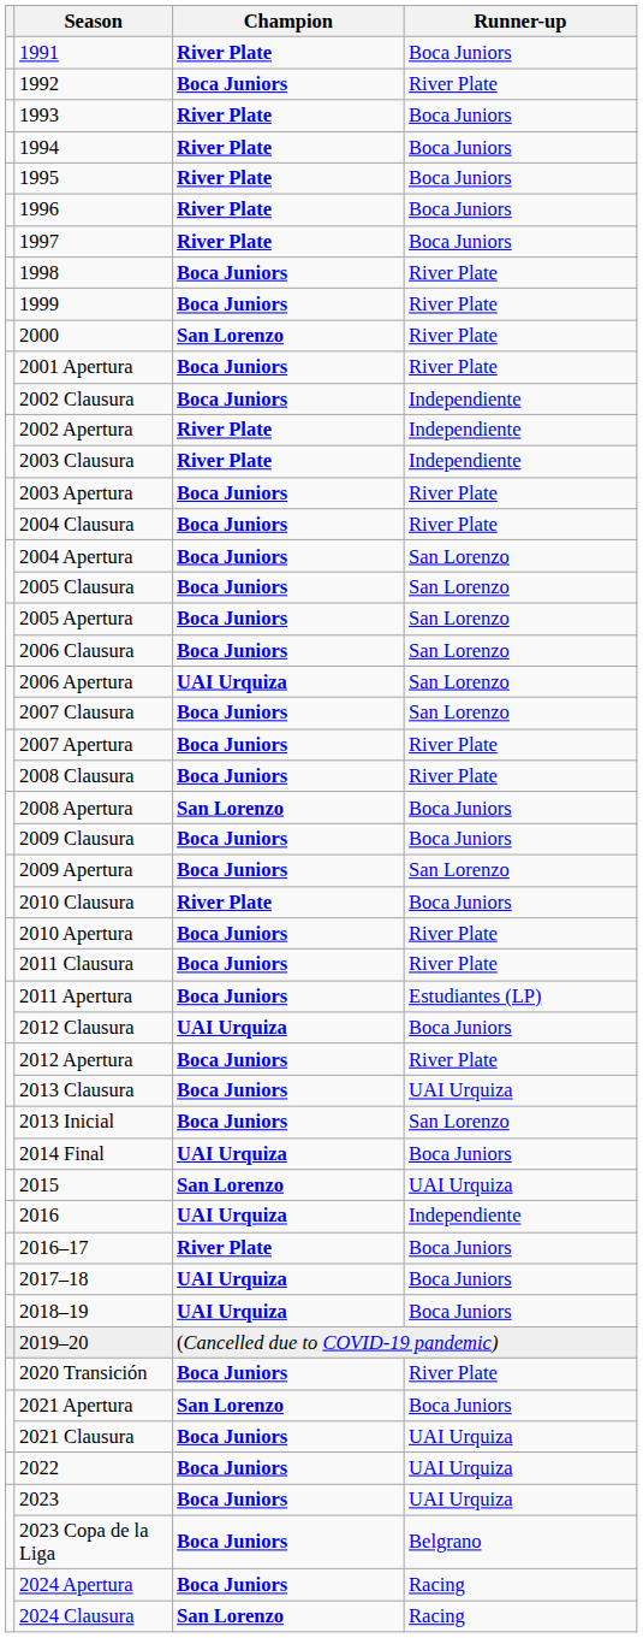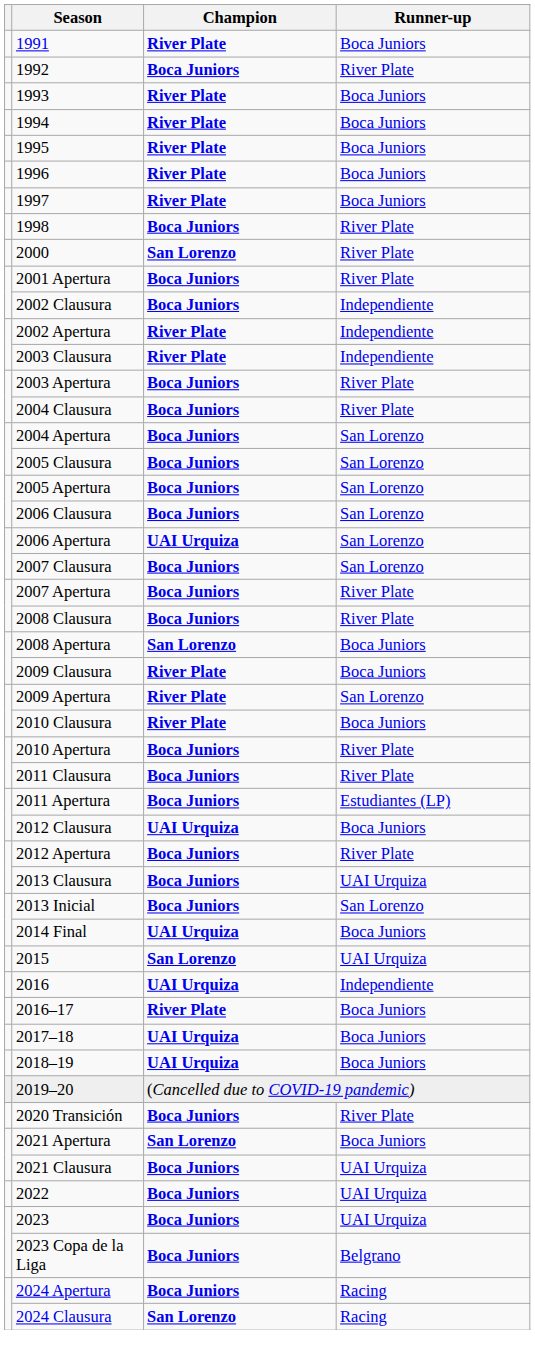 <table class="sortable wikitable">
 <tr>
 <th width=></th>
 <th width=120px>Season</th>
 <th width=180px>Champion</th>
 <th width=180px>Runner-up</th>
 </tr>
 <tr>
 <td></td>
 <td><a href='#'>1991</a></td>
 <td><strong><a href='#'>River Plate</a> </strong> </td>
 <td><a href='#'>Boca Juniors</a></td>
 </tr>
 <tr>
 <td></td>
 <td>1992</td>
 <td><strong><a href='#'>Boca Juniors</a> </strong> </td>
 <td><a href='#'>River Plate</a></td>
 </tr>
 <tr>
 <td></td>
 <td>1993</td>
 <td><strong><a href='#'>River Plate</a> </strong> </td>
 <td><a href='#'>Boca Juniors</a></td>
 </tr>
 <tr>
 <td></td>
 <td>1994</td>
 <td><strong><a href='#'>River Plate</a> </strong> </td>
 <td><a href='#'>Boca Juniors</a></td>
 </tr>
 <tr>
 <td></td>
 <td>1995</td>
 <td><strong><a href='#'>River Plate</a> </strong> </td>
 <td><a href='#'>Boca Juniors</a></td>
 </tr>
 <tr>
 <td></td>
 <td>1996</td>
 <td><strong><a href='#'>River Plate</a> </strong> </td>
 <td><a href='#'>Boca Juniors</a></td>
 </tr>
 <tr>
 <td></td>
 <td>1997</td>
 <td><strong><a href='#'>River Plate</a> </strong> </td>
 <td><a href='#'>Boca Juniors</a></td>
 </tr>
 <tr>
 <td></td>
 <td>1998</td>
-<td><strong><a href='#'>Boca Juniors</a> </strong> </td>
-<td><a href='#'>River Plate</a></td>
-</tr>
-<tr>
-<td></td>
-<td>1999</td>
 <td><strong><a href='#'>Boca Juniors</a> </strong> </td>
 <td><a href='#'>River Plate</a></td>
 </tr>
 <tr>
 <td></td>
 <td>2000</td>
 <td><strong><a href='#'>San Lorenzo</a></strong> </td>
 <td><a href='#'>River Plate</a></td>
 </tr>
 <tr>
 <td rowspan=2></td>
 <td>2001 Apertura</td>
 <td><strong><a href='#'>Boca Juniors</a></strong> </td>
 <td><a href='#'>River Plate</a></td>
 </tr>
 <tr>
 <td>2002 Clausura</td>
 <td><strong><a href='#'>Boca Juniors</a></strong> </td>
 <td><a href='#'>Independiente</a></td>
 </tr>
 <tr>
 <td rowspan=2></td>
 <td>2002 Apertura</td>
 <td><strong><a href='#'>River Plate</a></strong> </td>
 <td><a href='#'>Independiente</a></td>
 </tr>
 <tr>
 <td>2003 Clausura</td>
 <td><strong><a href='#'>River Plate</a></strong> </td>
 <td><a href='#'>Independiente</a></td>
 </tr>
 <tr>
 <td rowspan=2></td>
 <td>2003 Apertura</td>
 <td><strong><a href='#'>Boca Juniors</a></strong> </td>
 <td><a href='#'>River Plate</a></td>
 </tr>
 <tr>
 <td>2004 Clausura</td>
 <td><strong><a href='#'>Boca Juniors</a></strong> </td>
 <td><a href='#'>River Plate</a></td>
 </tr>
 <tr>
 <td rowspan=2></td>
 <td>2004 Apertura</td>
 <td><strong><a href='#'>Boca Juniors</a></strong> </td>
 <td><a href='#'>San Lorenzo</a></td>
 </tr>
 <tr>
 <td>2005 Clausura</td>
 <td><strong><a href='#'>Boca Juniors</a></strong> </td>
 <td><a href='#'>San Lorenzo</a></td>
 </tr>
 <tr>
 <td rowspan=2></td>
 <td>2005 Apertura</td>
 <td><strong><a href='#'>Boca Juniors</a></strong> </td>
 <td><a href='#'>San Lorenzo</a></td>
 </tr>
 <tr>
 <td>2006 Clausura</td>
 <td><strong><a href='#'>Boca Juniors</a></strong> </td>
 <td><a href='#'>San Lorenzo</a></td>
 </tr>
 <tr>
 <td rowspan=2></td>
 <td>2006 Apertura</td>
 <td><strong><a href='#'>UAI Urquiza</a></strong> </td>
 <td><a href='#'>San Lorenzo</a></td>
 </tr>
 <tr>
 <td>2007 Clausura</td>
 <td><strong><a href='#'>Boca Juniors</a></strong> </td>
 <td><a href='#'>San Lorenzo</a></td>
 </tr>
 <tr>
 <td rowspan=2></td>
 <td>2007 Apertura</td>
 <td><strong><a href='#'>Boca Juniors</a></strong> </td>
 <td><a href='#'>River Plate</a></td>
 </tr>
 <tr>
 <td>2008 Clausura</td>
 <td><strong><a href='#'>Boca Juniors</a></strong> </td>
 <td><a href='#'>River Plate</a></td>
 </tr>
 <tr>
 <td rowspan=2></td>
 <td>2008 Apertura</td>
 <td><strong><a href='#'>San Lorenzo</a></strong> </td>
 <td><a href='#'>Boca Juniors</a></td>
 </tr>
 <tr>
 <td>2009 Clausura</td>
-<td><strong><a href='#'>Boca Juniors</a></strong> </td>
+<td><strong><a href='#'>River Plate</a></strong> </td>
 <td><a href='#'>Boca Juniors</a></td>
 </tr>
 <tr>
 <td rowspan=2></td>
 <td>2009 Apertura</td>
-<td><strong><a href='#'>Boca Juniors</a></strong> </td>
+<td><strong><a href='#'>River Plate</a></strong> </td>
 <td><a href='#'>San Lorenzo</a></td>
 </tr>
 <tr>
 <td>2010 Clausura</td>
 <td><strong><a href='#'>River Plate</a></strong> </td>
 <td><a href='#'>Boca Juniors</a></td>
 </tr>
 <tr>
 <td rowspan=2></td>
 <td>2010 Apertura</td>
 <td><strong><a href='#'>Boca Juniors</a></strong> </td>
 <td><a href='#'>River Plate</a></td>
 </tr>
 <tr>
 <td>2011 Clausura</td>
 <td><strong><a href='#'>Boca Juniors</a></strong> </td>
 <td><a href='#'>River Plate</a></td>
 </tr>
 <tr>
 <td rowspan=2></td>
 <td>2011 Apertura</td>
 <td><strong><a href='#'>Boca Juniors</a></strong> </td>
 <td><a href='#'>Estudiantes (LP)</a></td>
 </tr>
 <tr>
 <td>2012 Clausura</td>
 <td><strong><a href='#'>UAI Urquiza</a></strong> </td>
 <td><a href='#'>Boca Juniors</a></td>
 </tr>
 <tr>
 <td rowspan=2></td>
 <td>2012 Apertura</td>
 <td><strong><a href='#'>Boca Juniors</a></strong> </td>
 <td><a href='#'>River Plate</a></td>
 </tr>
 <tr>
 <td>2013 Clausura</td>
 <td><strong><a href='#'>Boca Juniors</a></strong> </td>
 <td><a href='#'>UAI Urquiza</a></td>
 </tr>
 <tr>
 <td rowspan=2></td>
 <td>2013 Inicial</td>
 <td><strong><a href='#'>Boca Juniors</a></strong>  </td>
 <td><a href='#'>San Lorenzo</a></td>
 </tr>
 <tr>
 <td>2014 Final</td>
 <td><strong><a href='#'>UAI Urquiza</a></strong> </td>
 <td><a href='#'>Boca Juniors</a></td>
 </tr>
 <tr>
 <td></td>
 <td>2015</td>
 <td><strong><a href='#'>San Lorenzo</a></strong> </td>
 <td><a href='#'>UAI Urquiza</a></td>
 </tr>
 <tr>
 <td></td>
 <td>2016</td>
 <td><strong><a href='#'>UAI Urquiza</a></strong> </td>
 <td><a href='#'>Independiente</a></td>
 </tr>
 <tr>
 <td></td>
 <td>2016–17</td>
 <td><strong><a href='#'>River Plate</a></strong> </td>
 <td><a href='#'>Boca Juniors</a></td>
 </tr>
 <tr>
 <td></td>
 <td>2017–18</td>
 <td><strong><a href='#'>UAI Urquiza</a></strong> </td>
 <td><a href='#'>Boca Juniors</a></td>
 </tr>
 <tr>
 <td></td>
 <td>2018–19</td>
 <td><strong><a href='#'>UAI Urquiza</a></strong> </td>
 <td><a href='#'>Boca Juniors</a></td>
 </tr>
 <tr bgcolor=#efefef>
 <td></td>
 <td>2019–20</td>
 <td colspan=2 style="background:#efefef">(<em>Cancelled due to <a href='#'>COVID-19 pandemic</a>)</em></td>
 </tr>
 <tr>
 <td></td>
 <td>2020 Transición</td>
 <td><strong><a href='#'>Boca Juniors</a></strong> </td>
 <td><a href='#'>River Plate</a></td>
 </tr>
 <tr>
 <td rowspan=2></td>
 <td>2021 Apertura</td>
 <td><strong><a href='#'>San Lorenzo</a></strong> </td>
 <td><a href='#'>Boca Juniors</a></td>
 </tr>
 <tr>
 <td>2021 Clausura</td>
 <td><strong><a href='#'>Boca Juniors</a></strong> </td>
 <td><a href='#'>UAI Urquiza</a></td>
 </tr>
 <tr>
 <td></td>
 <td>2022</td>
 <td><strong><a href='#'>Boca Juniors</a></strong> </td>
 <td><a href='#'>UAI Urquiza</a></td>
 </tr>
 <tr>
 <td rowspan=2></td>
 <td>2023</td>
 <td><strong><a href='#'>Boca Juniors</a></strong> </td>
 <td><a href='#'>UAI Urquiza</a></td>
 </tr>
 <tr>
 <td>2023 Copa de la Liga</td>
 <td><strong><a href='#'>Boca Juniors</a></strong> </td>
 <td><a href='#'>Belgrano</a></td>
 </tr>
 <tr>
 <td rowspan=2></td>
 <td><a href='#'>2024 Apertura</a></td>
 <td><strong><a href='#'>Boca Juniors</a></strong> </td>
 <td><a href='#'>Racing</a></td>
 </tr>
 <tr>
 <td><a href='#'>2024 Clausura</a></td>
 <td><strong><a href='#'>San Lorenzo</a></strong> </td>
 <td><a href='#'>Racing</a></td>
 </tr>
 </table>
